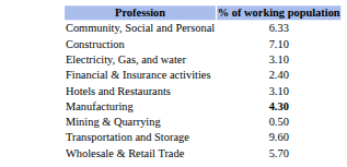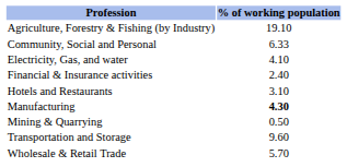 <table class="toccolours" style="clear:right; float:right; background:#ffffff; margin: 0 0 0.5em 1em; width:300">
 <tr>
 <td style="text-align:center;background:#A8BDEC"><strong>Profession</strong></td>
 <td style="text-align:center;background:#A8BDEC"><strong>% of working population</strong></td>
 </tr>
 <tr>
+<td>Agriculture, Forestry & Fishing (by Industry)</td>
+<td style="text-align:center;">19.10</td>
+</tr>
+<tr>
 <td>Community, Social and Personal</td>
 <td style="text-align:center;">6.33</td>
 </tr>
 <tr>
-<td>Construction</td>
-<td style="text-align:center;">7.10</td>
-</tr>
-<tr>
 <td>Electricity, Gas, and water</td>
-<td style="text-align:center;">3.10</td>
+<td style="text-align:center;">4.10</td>
 </tr>
 <tr>
 <td>Financial & Insurance activities</td>
 <td style="text-align:center;">2.40</td>
 </tr>
 <tr>
 <td>Hotels and Restaurants</td>
 <td style="text-align:center;">3.10</td>
 </tr>
 <tr>
 <td>Manufacturing</td>
 <td style="text-align:center;"><strong>4.30</strong></td>
 </tr>
 <tr>
 <td>Mining & Quarrying</td>
 <td style="text-align:center;">0.50</td>
 </tr>
 <tr>
 <td>Transportation and Storage</td>
 <td style="text-align:center;">9.60</td>
 </tr>
 <tr>
 <td>Wholesale & Retail Trade</td>
 <td style="text-align:center;">5.70</td>
 </tr>
 </table>
